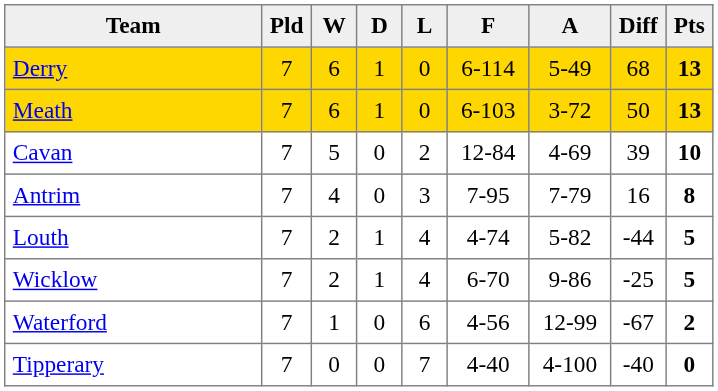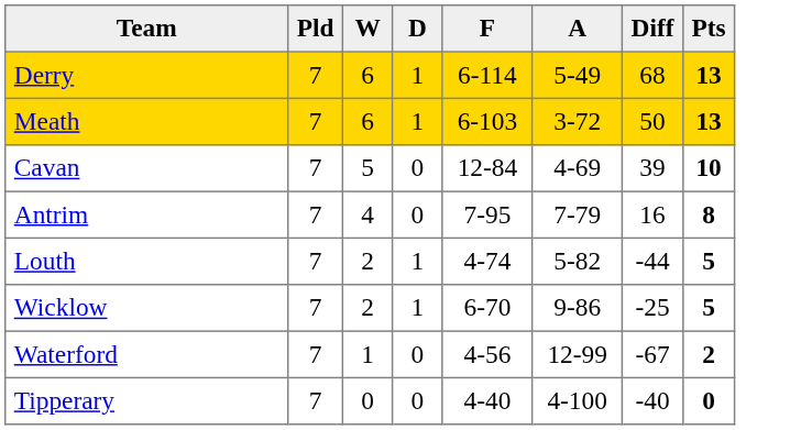 <table style=border-collapse:collapse border=1 cellspacing=0 cellpadding=5>
 <tr align=center bgcolor=#efefef>
 <th width=165>Team</th>
 <th width=20>Pld</th>
 <th width=20>W</th>
 <th width=20>D</th>
-<th width=20>L</th>
 <th width=45>F</th>
 <th width=45>A</th>
 <th width=20>Diff</th>
 <th width=20>Pts</th>
 </tr>
 <tr align=center style= "background:gold;">
 <td style="text-align:left"><a href='#'>Derry</a></td>
 <td>7</td>
 <td>6</td>
 <td>1</td>
-<td>0</td>
 <td>6-114</td>
 <td>5-49</td>
 <td>68</td>
 <td><strong>13</strong></td>
 </tr>
 <tr align=center style= "background:gold;">
 <td style="text-align:left"><a href='#'>Meath</a></td>
 <td>7</td>
 <td>6</td>
 <td>1</td>
-<td>0</td>
 <td>6-103</td>
 <td>3-72</td>
 <td>50</td>
 <td><strong>13</strong></td>
 </tr>
 <tr align=center style= "">
 <td style="text-align:left"><a href='#'>Cavan</a></td>
 <td>7</td>
 <td>5</td>
 <td>0</td>
-<td>2</td>
 <td>12-84</td>
 <td>4-69</td>
 <td>39</td>
 <td><strong>10</strong></td>
 </tr>
 <tr align=center style= "">
 <td style="text-align:left"><a href='#'>Antrim</a></td>
 <td>7</td>
 <td>4</td>
 <td>0</td>
-<td>3</td>
 <td>7-95</td>
 <td>7-79</td>
 <td>16</td>
 <td><strong>8</strong></td>
 </tr>
 <tr align=center style= "">
 <td style="text-align:left"><a href='#'>Louth</a></td>
 <td>7</td>
 <td>2</td>
 <td>1</td>
-<td>4</td>
 <td>4-74</td>
 <td>5-82</td>
 <td>-44</td>
 <td><strong>5</strong></td>
 </tr>
 <tr align=center style= "">
 <td style="text-align:left"><a href='#'>Wicklow</a></td>
 <td>7</td>
 <td>2</td>
 <td>1</td>
-<td>4</td>
 <td>6-70</td>
 <td>9-86</td>
 <td>-25</td>
 <td><strong>5</strong></td>
 </tr>
 <tr align=center style= "">
 <td style="text-align:left"><a href='#'>Waterford</a></td>
 <td>7</td>
 <td>1</td>
 <td>0</td>
-<td>6</td>
 <td>4-56</td>
 <td>12-99</td>
 <td>-67</td>
 <td><strong>2</strong></td>
 </tr>
 <tr align=center style= "">
 <td style="text-align:left"><a href='#'>Tipperary</a></td>
 <td>7</td>
 <td>0</td>
 <td>0</td>
-<td>7</td>
 <td>4-40</td>
 <td>4-100</td>
 <td>-40</td>
 <td><strong>0</strong></td>
 </tr>
 </table>
